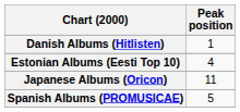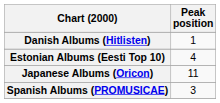 <table class="wikitable plainrowheaders sortable" border="1">
 <tr>
 <th scope="col">Chart (2000)</th>
 <th scope="col">Peak<br>position</th>
 </tr>
 <tr>
 </tr>
 <tr>
 </tr>
 <tr>
 </tr>
 <tr>
 </tr>
 <tr>
 </tr>
 <tr>
 </tr>
 <tr>
 <th scope="row">Danish Albums (<a href='#'>Hitlisten</a>)</th>
 <td style="text-align:center;">1</td>
 </tr>
 <tr>
 </tr>
 <tr>
 <th scope="row">Estonian Albums (Eesti Top 10)</th>
 <td align="center">4</td>
 </tr>
 <tr>
 </tr>
 <tr>
 </tr>
 <tr>
 </tr>
 <tr>
 </tr>
 <tr>
 </tr>
 <tr>
 </tr>
 <tr>
 <th scope="row">Japanese Albums (<a href='#'>Oricon</a>)</th>
 <td align="center">11</td>
 </tr>
 <tr>
 </tr>
 <tr>
 </tr>
 <tr>
 </tr>
 <tr>
 <th scope="row">Spanish Albums (<a href='#'>PROMUSICAE</a>)</th>
-<td align="center">5</td>
+<td align="center">3</td>
 </tr>
 <tr>
 </tr>
 <tr>
 </tr>
 <tr>
 </tr>
 <tr>
 </tr>
 </table>
